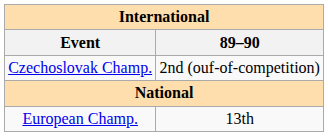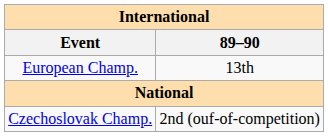 <table class="wikitable" style="text-align:center">
 <tr>
 <th colspan="2" style="background-color: #ffdead; " align="center">International</th>
 </tr>
 <tr>
 <th>Event</th>
 <th>89–90</th>
 </tr>
 <tr>
-<td><a href='#'>Czechoslovak Champ.</a></td>
-<td>2nd (ouf-of-competition)</td>
+<td><a href='#'>European Champ.</a></td>
+<td>13th</td>
 </tr>
 <tr>
 <th colspan="2" style="background-color: #ffdead; " align="center">National</th>
 </tr>
 <tr>
-<td><a href='#'>European Champ.</a></td>
-<td>13th</td>
+<td><a href='#'>Czechoslovak Champ.</a></td>
+<td>2nd (ouf-of-competition)</td>
 </tr>
 </table>
